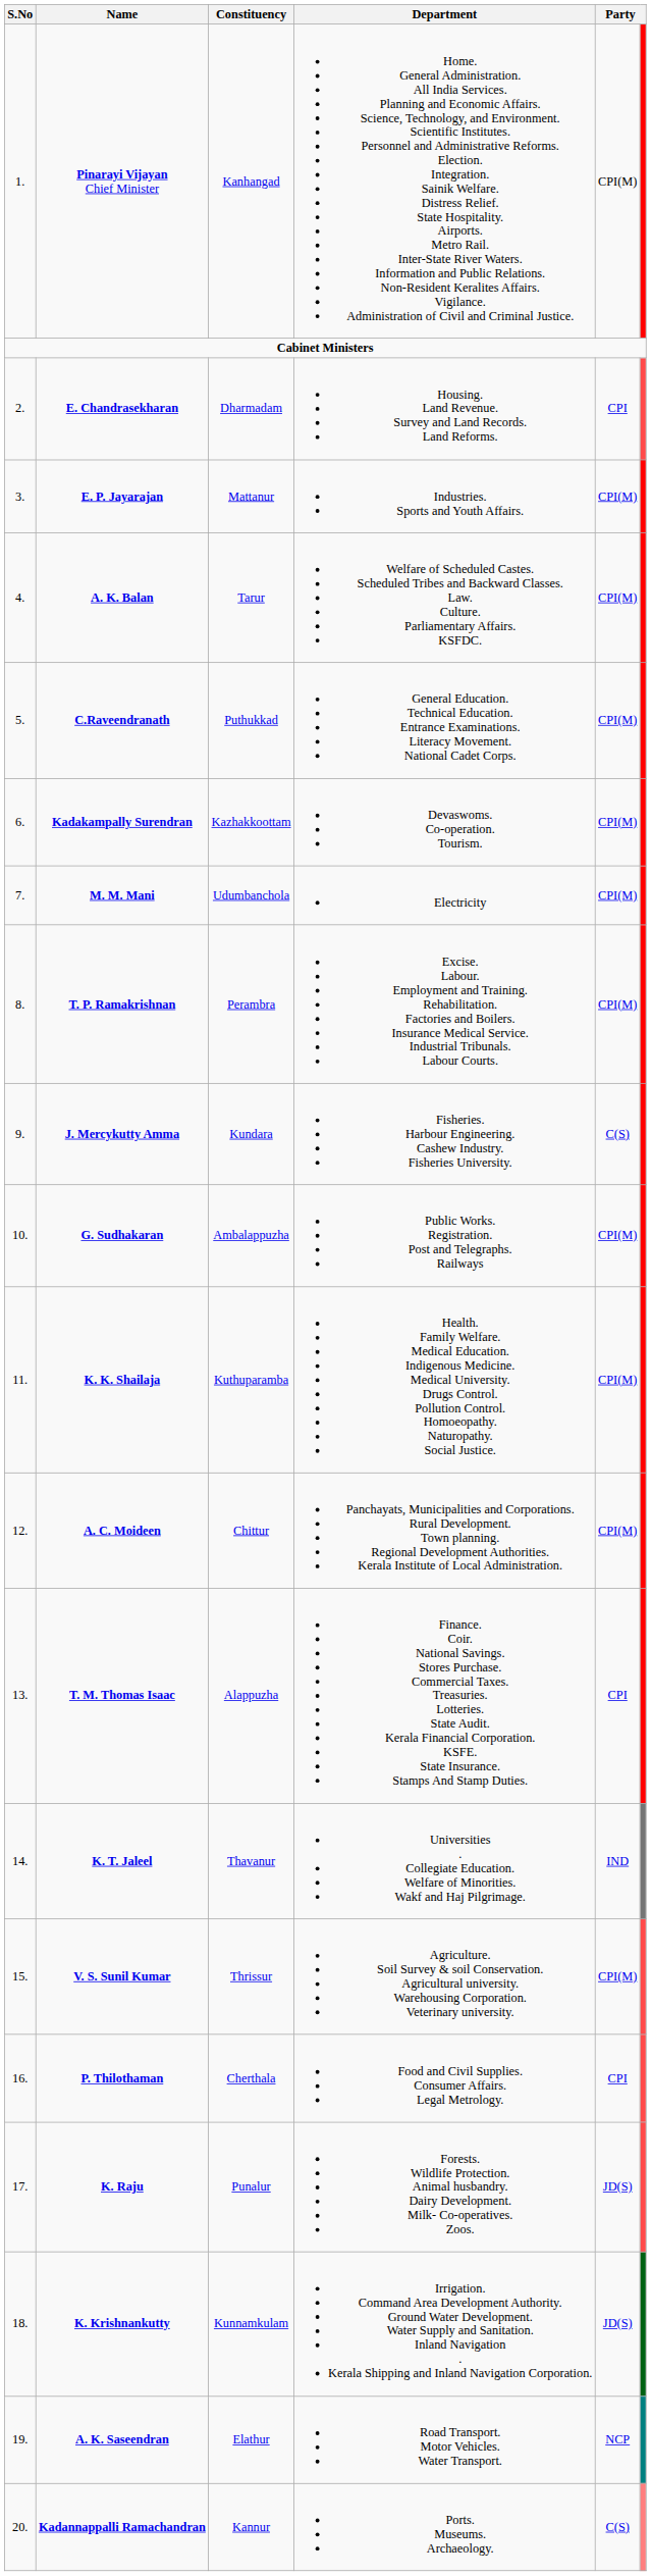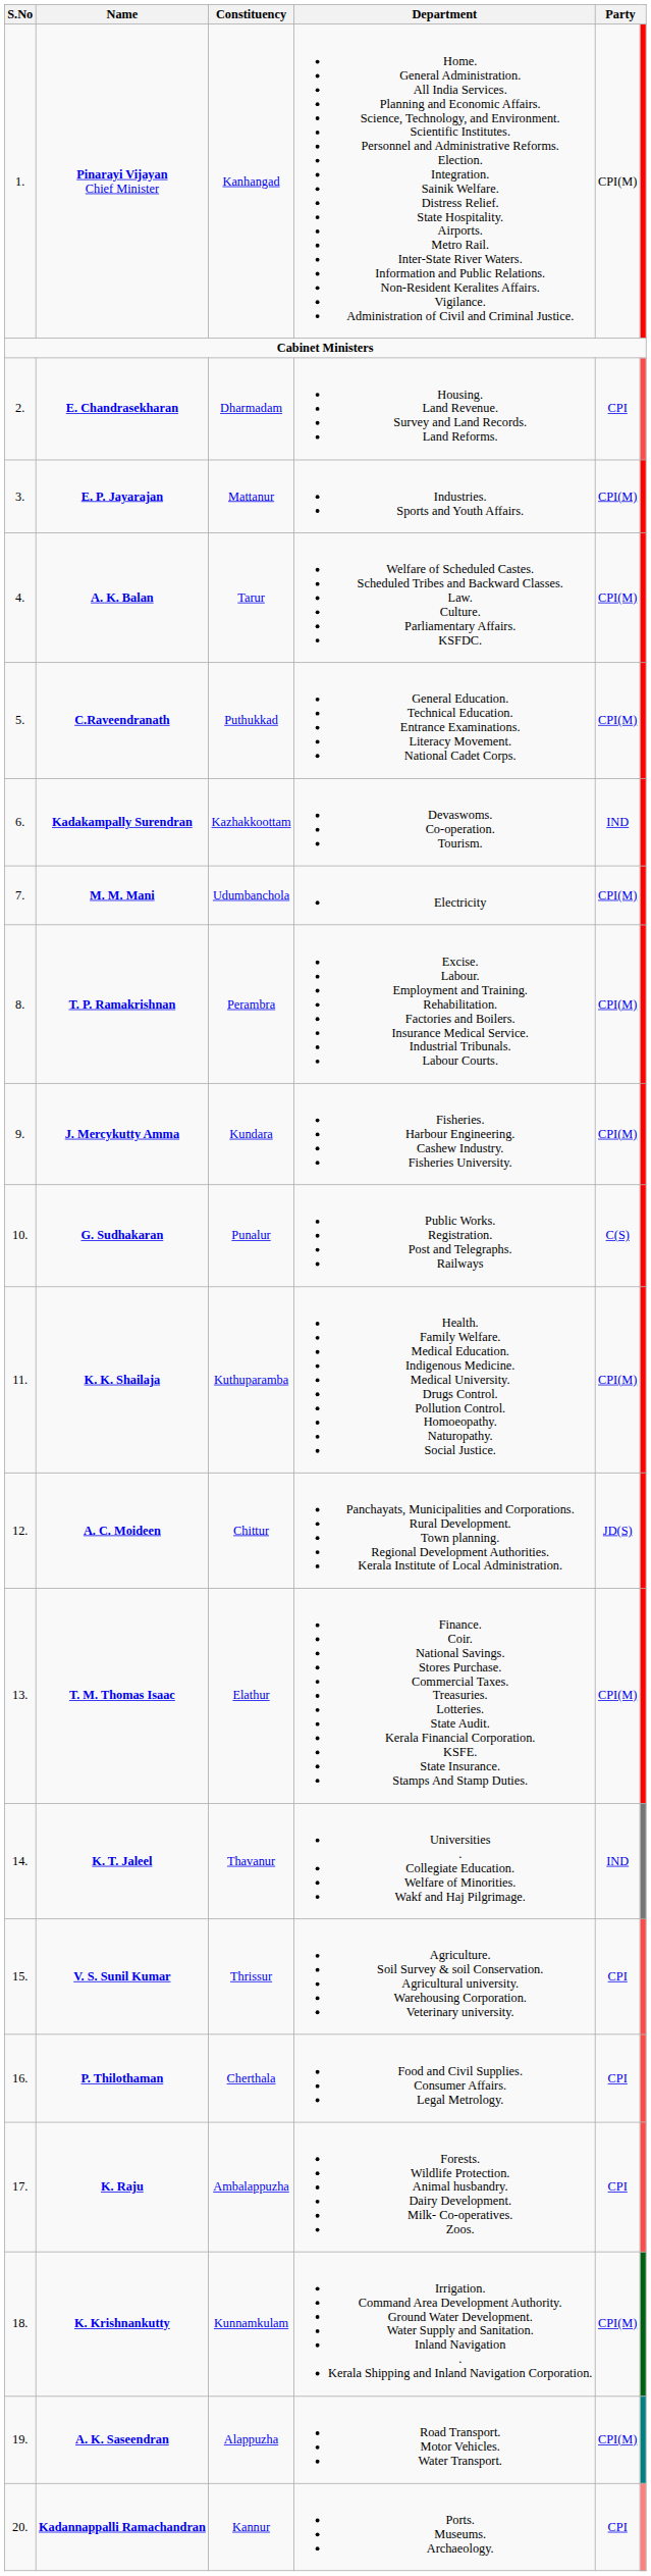 <table class="wikitable sortable" style="text-align:center" style="font-size: 82%;">
 <tr>
 <th>S.No</th>
 <th>Name</th>
 <th>Constituency</th>
 <th>Department</th>
 <th colspan="2" scope="col">Party</th>
 </tr>
 <tr>
 <td>1.</td>
 <td><strong><a href='#'>Pinarayi Vijayan</a></strong><br><a href='#'>Chief Minister</a></td>
 <td><a href='#'>Kanhangad</a></td>
 <td><br><ul><li>Home.</li><li>General Administration.</li><li>All India Services.</li><li>Planning and Economic Affairs.</li><li>Science, Technology, and Environment.</li><li>Scientific Institutes.</li><li>Personnel and Administrative Reforms.</li><li>Election.</li><li>Integration.</li><li>Sainik Welfare.</li><li>Distress Relief.</li><li>State Hospitality.</li><li>Airports.</li><li>Metro Rail.</li><li>Inter-State River Waters.</li><li>Information and Public Relations.</li><li>Non-Resident Keralites Affairs.</li><li>Vigilance.</li><li>Administration of Civil and Criminal Justice.</li></ul></td>
 <td>CPI(M)</td>
 <td bgcolor=#FF0000></td>
 </tr>
 <tr>
 <td style="text-align: center;" colspan=6><strong>Cabinet Ministers</strong></td>
 </tr>
 <tr>
 <td>2.</td>
 <td><strong><a href='#'>E. Chandrasekharan</a></strong></td>
 <td><a href='#'>Dharmadam</a></td>
 <td><br><ul><li>Housing.</li><li>Land Revenue.</li><li>Survey and Land Records.</li><li>Land Reforms.</li></ul></td>
 <td><a href='#'>CPI</a></td>
 <td bgcolor=#FF4A4A></td>
 </tr>
 <tr>
 <td>3.</td>
 <td><strong><a href='#'>E. P. Jayarajan</a></strong></td>
 <td><a href='#'>Mattanur</a></td>
 <td><br><ul><li>Industries.</li><li>Sports and Youth Affairs.</li></ul></td>
 <td><a href='#'>CPI(M)</a></td>
 <td bgcolor=#FF0000></td>
 </tr>
 <tr>
 <td>4.</td>
 <td><strong><a href='#'>A. K. Balan</a></strong></td>
 <td><a href='#'>Tarur</a></td>
 <td><br><ul><li>Welfare of Scheduled Castes.</li><li>Scheduled Tribes and Backward Classes.</li><li>Law.</li><li>Culture.</li><li>Parliamentary Affairs.</li><li>KSFDC.</li></ul></td>
 <td><a href='#'>CPI(M)</a></td>
 <td bgcolor=#FF0000></td>
 </tr>
 <tr>
 <td>5.</td>
 <td><strong><a href='#'>C.Raveendranath</a></strong></td>
 <td><a href='#'>Puthukkad</a></td>
 <td><br><ul><li>General Education.</li><li>Technical Education.</li><li>Entrance Examinations.</li><li>Literacy Movement.</li><li>National Cadet Corps.</li></ul></td>
 <td><a href='#'>CPI(M)</a></td>
 <td bgcolor=#FF0000></td>
 </tr>
 <tr>
 <td>6.</td>
 <td><strong><a href='#'>Kadakampally Surendran</a></strong></td>
 <td><a href='#'>Kazhakkoottam</a></td>
 <td><br><ul><li>Devaswoms.</li><li>Co-operation.</li><li>Tourism.</li></ul></td>
-<td><a href='#'>CPI(M)</a></td>
+<td><a href='#'>IND</a></td>
 <td bgcolor=#FF0000></td>
 </tr>
 <tr>
 <td>7.</td>
 <td><strong><a href='#'>M. M. Mani</a></strong></td>
 <td><a href='#'>Udumbanchola</a></td>
 <td><br><ul><li>Electricity</li></ul></td>
 <td><a href='#'>CPI(M)</a></td>
 <td bgcolor=#FF0000></td>
 </tr>
 <tr>
 <td>8.</td>
 <td><strong><a href='#'>T. P. Ramakrishnan</a></strong></td>
 <td><a href='#'>Perambra</a></td>
 <td><br><ul><li>Excise.</li><li>Labour.</li><li>Employment and Training.</li><li>Rehabilitation.</li><li>Factories and Boilers.</li><li>Insurance Medical Service.</li><li>Industrial Tribunals.</li><li>Labour Courts.</li></ul></td>
 <td><a href='#'>CPI(M)</a></td>
 <td bgcolor=#FF0000></td>
 </tr>
 <tr>
 <td>9.</td>
 <td><strong><a href='#'>J. Mercykutty Amma</a></strong></td>
 <td><a href='#'>Kundara</a></td>
 <td><br><ul><li>Fisheries.</li><li>Harbour Engineering.</li><li>Cashew Industry.</li><li>Fisheries University.</li></ul></td>
-<td><a href='#'>C(S)</a></td>
+<td><a href='#'>CPI(M)</a></td>
 <td bgcolor=#FF0000></td>
 </tr>
 <tr>
 <td>10.</td>
 <td><strong><a href='#'>G. Sudhakaran</a></strong></td>
-<td><a href='#'>Ambalappuzha</a></td>
+<td><a href='#'>Punalur</a></td>
 <td><br><ul><li>Public Works.</li><li>Registration.</li><li>Post and Telegraphs.</li><li>Railways</li></ul></td>
-<td><a href='#'>CPI(M)</a></td>
+<td><a href='#'>C(S)</a></td>
 <td bgcolor=#FF0000></td>
 </tr>
 <tr>
 <td>11.</td>
 <td><strong><a href='#'>K. K. Shailaja</a></strong></td>
 <td><a href='#'>Kuthuparamba</a></td>
 <td><br><ul><li>Health.</li><li>Family Welfare.</li><li>Medical Education.</li><li>Indigenous Medicine.</li><li>Medical University.</li><li>Drugs Control.</li><li>Pollution Control.</li><li>Homoeopathy.</li><li>Naturopathy.</li><li>Social Justice.</li></ul></td>
 <td><a href='#'>CPI(M)</a></td>
 <td bgcolor=#FF0000></td>
 </tr>
 <tr>
 <td>12.</td>
 <td><strong><a href='#'>A. C. Moideen</a></strong></td>
 <td><a href='#'>Chittur</a></td>
 <td><br><ul><li>Panchayats, Municipalities and Corporations.</li><li>Rural Development.</li><li>Town planning.</li><li>Regional Development Authorities.</li><li>Kerala Institute of Local Administration.</li></ul></td>
-<td><a href='#'>CPI(M)</a></td>
+<td><a href='#'>JD(S)</a></td>
 <td bgcolor=#FF0000></td>
 </tr>
 <tr>
 <td>13.</td>
 <td><strong><a href='#'>T. M. Thomas Isaac</a></strong></td>
-<td><a href='#'>Alappuzha</a></td>
+<td><a href='#'>Elathur</a></td>
 <td><br><ul><li>Finance.</li><li>Coir.</li><li>National Savings.</li><li>Stores Purchase.</li><li>Commercial Taxes.</li><li>Treasuries.</li><li>Lotteries.</li><li>State Audit.</li><li>Kerala Financial Corporation.</li><li>KSFE.</li><li>State Insurance.</li><li>Stamps And Stamp Duties.</li></ul></td>
-<td><a href='#'>CPI</a></td>
+<td><a href='#'>CPI(M)</a></td>
 <td bgcolor=#FF0000></td>
 </tr>
 <tr>
 <td>14.</td>
 <td><strong><a href='#'>K. T. Jaleel</a></strong></td>
 <td><a href='#'>Thavanur</a></td>
 <td><br><ul><li>Universities<br> .</li><li>Collegiate Education.</li><li>Welfare of Minorities.</li><li>Wakf and Haj Pilgrimage.</li></ul></td>
 <td><a href='#'>IND</a></td>
 <td bgcolor=#757575></td>
 </tr>
 <tr>
 <td>15.</td>
 <td><strong><a href='#'>V. S. Sunil Kumar</a></strong></td>
 <td><a href='#'>Thrissur</a></td>
 <td><br><ul><li>Agriculture.</li><li>Soil Survey & soil Conservation.</li><li>Agricultural university.</li><li>Warehousing Corporation.</li><li>Veterinary university.</li></ul></td>
-<td><a href='#'>CPI(M)</a></td>
+<td><a href='#'>CPI</a></td>
 <td bgcolor=#FF4A4A></td>
 </tr>
 <tr>
 <td>16.</td>
 <td><strong><a href='#'>P. Thilothaman</a></strong></td>
 <td><a href='#'>Cherthala</a></td>
 <td><br><ul><li>Food and Civil Supplies.</li><li>Consumer Affairs.</li><li>Legal Metrology.</li></ul></td>
 <td><a href='#'>CPI</a></td>
 <td bgcolor=#FF4A4A></td>
 </tr>
 <tr>
 <td>17.</td>
 <td><strong><a href='#'>K. Raju</a></strong></td>
-<td><a href='#'>Punalur</a></td>
+<td><a href='#'>Ambalappuzha</a></td>
 <td><br><ul><li>Forests.</li><li>Wildlife Protection.</li><li>Animal husbandry.</li><li>Dairy Development.</li><li>Milk- Co-operatives.</li><li>Zoos.</li></ul></td>
-<td><a href='#'>JD(S)</a></td>
+<td><a href='#'>CPI</a></td>
 <td bgcolor=#FF4A4A></td>
 </tr>
 <tr>
 <td>18.</td>
 <td><strong><a href='#'>K. Krishnankutty</a></strong></td>
 <td><a href='#'>Kunnamkulam</a></td>
 <td><br><ul><li>Irrigation.</li><li>Command Area Development Authority.</li><li>Ground Water Development.</li><li>Water Supply and Sanitation.</li><li>Inland Navigation<br> .</li><li>Kerala Shipping and Inland Navigation Corporation.</li></ul></td>
-<td><a href='#'>JD(S)</a></td>
+<td><a href='#'>CPI(M)</a></td>
 <td bgcolor=#006113></td>
 </tr>
 <tr>
 <td>19.</td>
 <td><strong><a href='#'>A. K. Saseendran</a></strong></td>
-<td><a href='#'>Elathur</a></td>
+<td><a href='#'>Alappuzha</a></td>
 <td><br><ul><li>Road Transport.</li><li>Motor Vehicles.</li><li>Water Transport.</li></ul></td>
-<td><a href='#'>NCP</a></td>
+<td><a href='#'>CPI(M)</a></td>
 <td bgcolor=#008080></td>
 </tr>
 <tr>
 <td>20.</td>
 <td><strong><a href='#'>Kadannappalli Ramachandran</a></strong></td>
 <td><a href='#'>Kannur</a></td>
 <td><br><ul><li>Ports.</li><li>Museums.</li><li>Archaeology.</li></ul></td>
-<td><a href='#'>C(S)</a></td>
+<td><a href='#'>CPI</a></td>
 <td bgcolor=#FF7F7F></td>
 </tr>
 </table>
